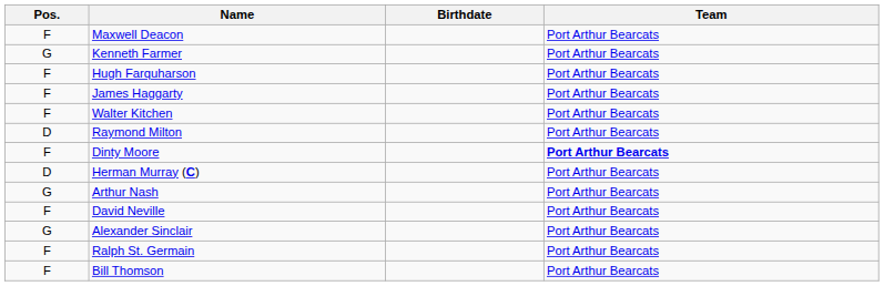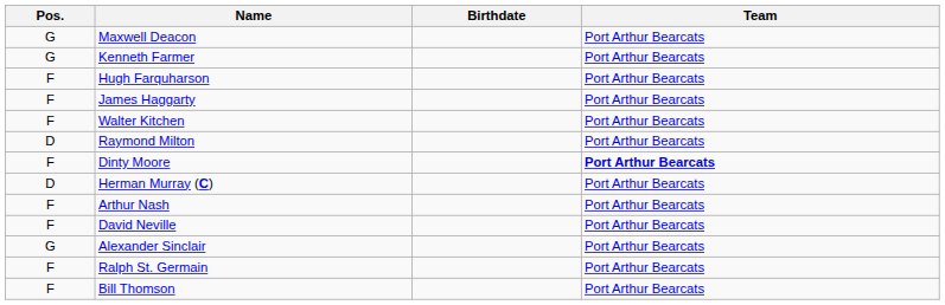 <table class="wikitable sortable" width="80%" style="font-size: 90%; text-align: center;">
 <tr>
 <th>Pos.</th>
 <th>Name</th>
 <th>Birthdate</th>
 <th>Team</th>
 </tr>
 <tr>
-<td>F</td>
+<td>G</td>
 <td style="text-align:left;"><a href='#'>Maxwell Deacon</a></td>
 <td style="text-align:right;"></td>
 <td style="text-align:left;"> <a href='#'>Port Arthur Bearcats</a></td>
 </tr>
 <tr>
 <td>G</td>
 <td style="text-align:left;"><a href='#'>Kenneth Farmer</a></td>
 <td style="text-align:right;"></td>
 <td style="text-align:left;"> <a href='#'>Port Arthur Bearcats</a></td>
 </tr>
 <tr>
 <td>F</td>
 <td style="text-align:left;"><a href='#'>Hugh Farquharson</a></td>
 <td style="text-align:right;"></td>
 <td style="text-align:left;"> <a href='#'>Port Arthur Bearcats</a></td>
 </tr>
 <tr>
 <td>F</td>
 <td style="text-align:left;"><a href='#'>James Haggarty</a></td>
 <td style="text-align:right;"></td>
 <td style="text-align:left;"> <a href='#'>Port Arthur Bearcats</a></td>
 </tr>
 <tr>
 <td>F</td>
 <td style="text-align:left;"><a href='#'>Walter Kitchen</a></td>
 <td style="text-align:right;"></td>
 <td style="text-align:left;"> <a href='#'>Port Arthur Bearcats</a></td>
 </tr>
 <tr>
 <td>D</td>
 <td style="text-align:left;"><a href='#'>Raymond Milton</a></td>
 <td style="text-align:right;"></td>
 <td style="text-align:left;"> <a href='#'>Port Arthur Bearcats</a></td>
 </tr>
 <tr>
 <td>F</td>
 <td style="text-align:left;"><a href='#'>Dinty Moore</a></td>
 <td style="text-align:right;"></td>
 <td style="text-align:left;"><strong> <a href='#'>Port Arthur Bearcats</a></strong></td>
 </tr>
 <tr>
 <td>D</td>
 <td style="text-align:left;"><a href='#'>Herman Murray</a> (<strong><a href='#'>C</a></strong>)</td>
 <td style="text-align:right;"></td>
 <td style="text-align:left;"> <a href='#'>Port Arthur Bearcats</a></td>
 </tr>
 <tr>
-<td>G</td>
+<td>F</td>
 <td style="text-align:left;"><a href='#'>Arthur Nash</a></td>
 <td style="text-align:right;"></td>
 <td style="text-align:left;"> <a href='#'>Port Arthur Bearcats</a></td>
 </tr>
 <tr>
 <td>F</td>
 <td style="text-align:left;"><a href='#'>David Neville</a></td>
 <td style="text-align:right;"></td>
 <td style="text-align:left;"> <a href='#'>Port Arthur Bearcats</a></td>
 </tr>
 <tr>
 <td>G</td>
 <td style="text-align:left;"><a href='#'>Alexander Sinclair</a></td>
 <td style="text-align:right;"></td>
 <td style="text-align:left;"> <a href='#'>Port Arthur Bearcats</a></td>
 </tr>
 <tr>
 <td>F</td>
 <td style="text-align:left;"><a href='#'>Ralph St. Germain</a></td>
 <td style="text-align:right;"></td>
 <td style="text-align:left;"> <a href='#'>Port Arthur Bearcats</a></td>
 </tr>
 <tr>
 <td>F</td>
 <td style="text-align:left;"><a href='#'>Bill Thomson</a></td>
 <td style="text-align:right;"></td>
 <td style="text-align:left;"> <a href='#'>Port Arthur Bearcats</a></td>
 </tr>
 </table>
